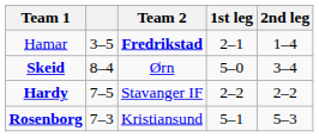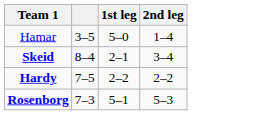 <table class="wikitable" style="text-align: center;">
 <tr>
 <th>Team 1</th>
 <th></th>
-<th>Team 2</th>
 <th>1st leg</th>
 <th>2nd leg</th>
 </tr>
 <tr>
 <td><a href='#'>Hamar</a></td>
 <td>3–5</td>
-<td><strong><a href='#'>Fredrikstad</a></strong></td>
-<td>2–1</td>
+<td>5–0</td>
 <td>1–4</td>
 </tr>
 <tr>
 <td><strong><a href='#'>Skeid</a></strong></td>
 <td>8–4</td>
-<td><a href='#'>Ørn</a></td>
-<td>5–0</td>
+<td>2–1</td>
 <td>3–4</td>
 </tr>
 <tr>
 <td><strong><a href='#'>Hardy</a></strong></td>
 <td>7–5</td>
-<td><a href='#'>Stavanger IF</a></td>
 <td>2–2</td>
 <td>2–2</td>
 </tr>
 <tr>
 <td><strong><a href='#'>Rosenborg</a></strong></td>
 <td>7–3</td>
-<td><a href='#'>Kristiansund</a></td>
 <td>5–1</td>
 <td>5–3</td>
 </tr>
 </table>
